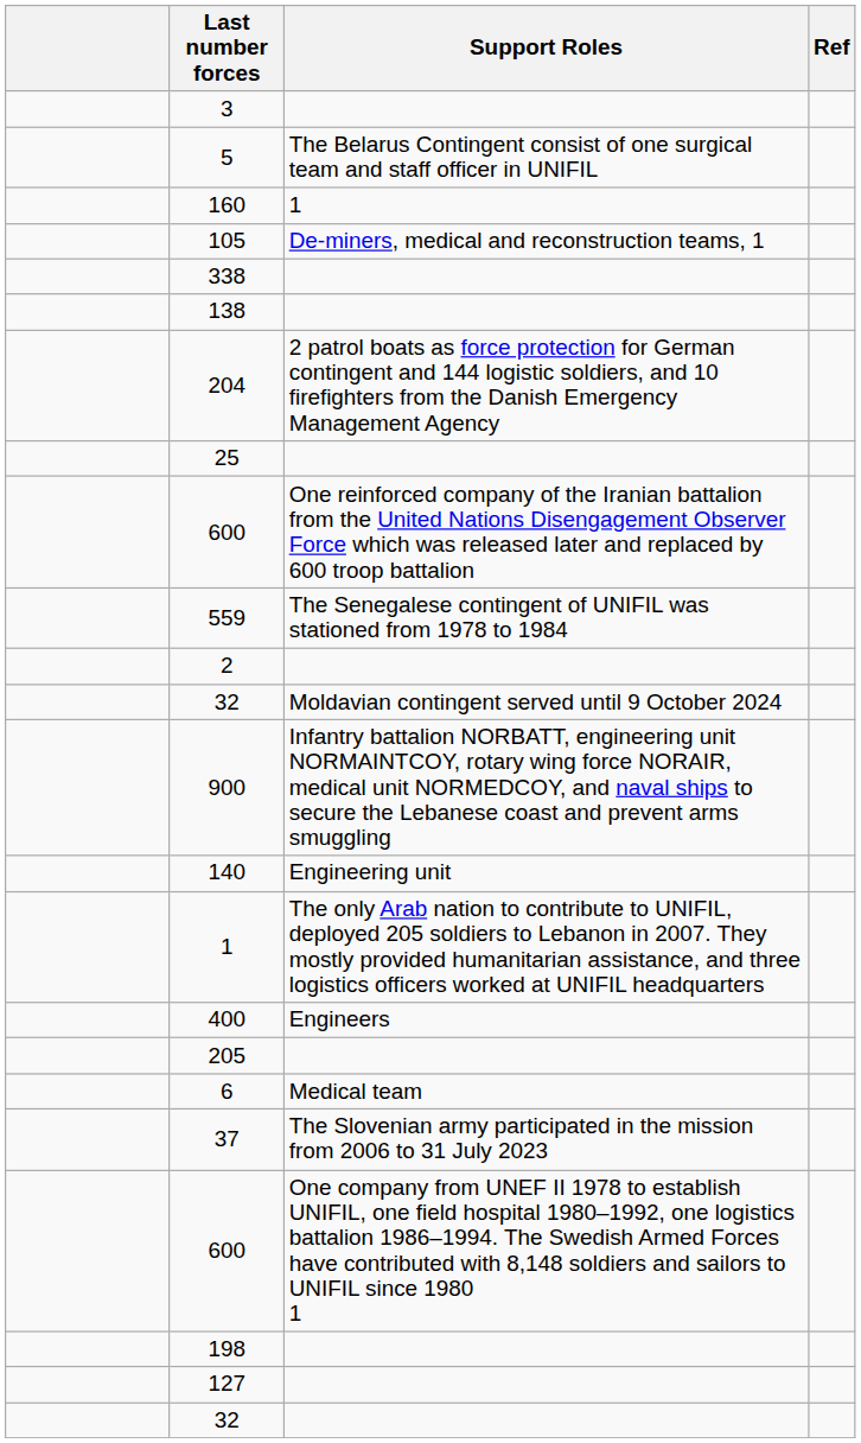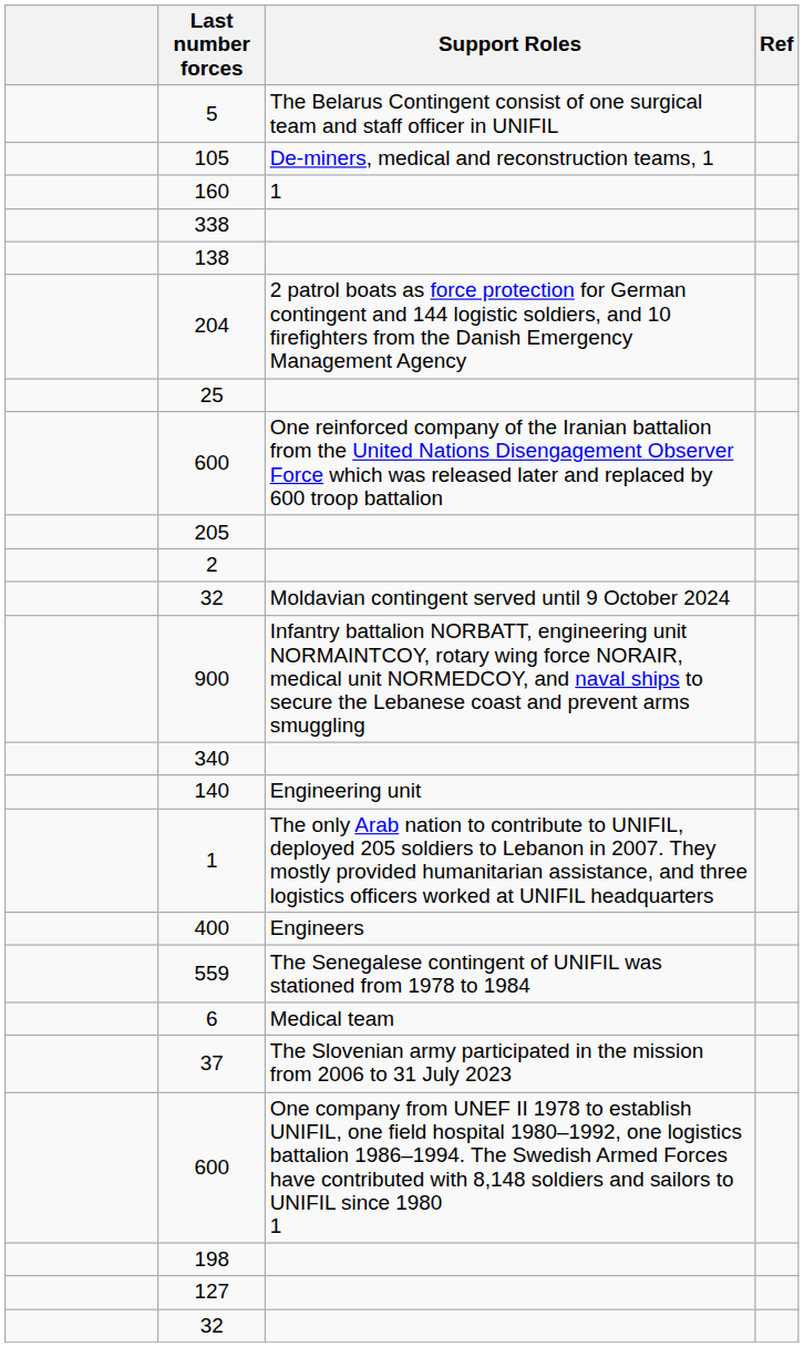 <table class="wikitable">
 <tr>
 <th scope="col" width="110px"></th>
 <th>Last number forces</th>
 <th>Support Roles</th>
 <th>Ref</th>
 </tr>
 <tr>
 <td></td>
-<td align=center>3</td>
-<td></td>
-<td align=center></td>
-</tr>
-<tr>
-<td></td>
 <td align=center>5</td>
 <td>The Belarus Contingent consist of one surgical team and staff officer in UNIFIL</td>
 <td align=center></td>
 </tr>
 <tr>
 <td></td>
-<td align=center>160</td>
-<td>1 </td>
+<td align=center>105</td>
+<td><a href='#'>De-miners</a>, medical and reconstruction teams, 1 </td>
 <td align=center></td>
 </tr>
 <tr>
 <td></td>
-<td align=center>105</td>
-<td><a href='#'>De-miners</a>, medical and reconstruction teams, 1 </td>
+<td align=center>160</td>
+<td>1 </td>
 <td align=center></td>
 </tr>
 <tr>
 <td></td>
 <td align=center>338</td>
 <td></td>
 <td></td>
 </tr>
 <tr>
 <td></td>
 <td align=center>138</td>
 <td></td>
 <td></td>
 </tr>
 <tr>
 <td></td>
 <td align=center>204</td>
 <td>2 patrol boats as <a href='#'>force protection</a> for German contingent and 144 logistic soldiers, and 10 firefighters from the Danish Emergency Management Agency</td>
 <td align=center></td>
 </tr>
 <tr>
 <td></td>
 <td align=center>25</td>
 <td></td>
 <td></td>
 </tr>
 <tr>
 <td></td>
 <td align=center>600</td>
 <td>One reinforced company of the Iranian battalion from the <a href='#'>United Nations Disengagement Observer Force</a> which was released later and replaced by 600 troop battalion</td>
 <td align=center></td>
 </tr>
 <tr>
 <td></td>
-<td align=center>559</td>
-<td>The Senegalese contingent of UNIFIL was stationed from 1978 to 1984</td>
-<td align=center></td>
+<td align=center>205</td>
+<td></td>
+<td></td>
 </tr>
 <tr>
 <td></td>
 <td align=center>2</td>
 <td></td>
 <td></td>
 </tr>
 <tr>
 <td></td>
 <td align=center>32</td>
 <td>Moldavian contingent served until 9 October 2024</td>
 <td align=center></td>
 </tr>
 <tr>
 <td></td>
 <td align=center>900</td>
 <td>Infantry battalion NORBATT, engineering unit NORMAINTCOY, rotary wing force NORAIR, medical unit NORMEDCOY, and <a href='#'>naval ships</a> to secure the Lebanese coast and prevent arms smuggling</td>
+<td align=center></td>
+</tr>
+<tr>
+<td></td>
+<td align=center>340</td>
+<td></td>
 <td align=center></td>
 </tr>
 <tr>
 <td></td>
 <td align=center>140</td>
 <td>Engineering unit</td>
 <td align=center></td>
 </tr>
 <tr>
 <td></td>
 <td align=center>1</td>
 <td>The only <a href='#'>Arab</a> nation to contribute to UNIFIL, deployed 205 soldiers to Lebanon in 2007. They mostly provided humanitarian assistance, and three logistics officers worked at UNIFIL headquarters</td>
 <td align=center></td>
 </tr>
 <tr>
 <td></td>
 <td align=center>400</td>
 <td>Engineers</td>
 <td align=center></td>
 </tr>
 <tr>
 <td></td>
-<td align=center>205</td>
-<td></td>
-<td></td>
+<td align=center>559</td>
+<td>The Senegalese contingent of UNIFIL was stationed from 1978 to 1984</td>
+<td align=center></td>
 </tr>
 <tr>
 <td></td>
 <td align=center>6</td>
 <td>Medical team</td>
 <td></td>
 </tr>
 <tr>
 <td></td>
 <td align=center>37</td>
 <td>The Slovenian army participated in the mission from 2006 to 31 July 2023</td>
 <td align=center></td>
 </tr>
 <tr>
 <td></td>
 <td align=center>600</td>
 <td>One company from UNEF II 1978 to establish UNIFIL, one field hospital 1980–1992, one logistics battalion 1986–1994. The Swedish Armed Forces have contributed with 8,148 soldiers and sailors to UNIFIL since 1980<br>1 </td>
 <td align=center></td>
 </tr>
 <tr>
 <td></td>
 <td align=center>198</td>
 <td></td>
 <td></td>
 </tr>
 <tr>
 <td></td>
 <td align=center>127</td>
 <td></td>
 <td></td>
 </tr>
 <tr>
 <td></td>
 <td align=center>32</td>
 <td></td>
 <td></td>
 </tr>
 </table>
